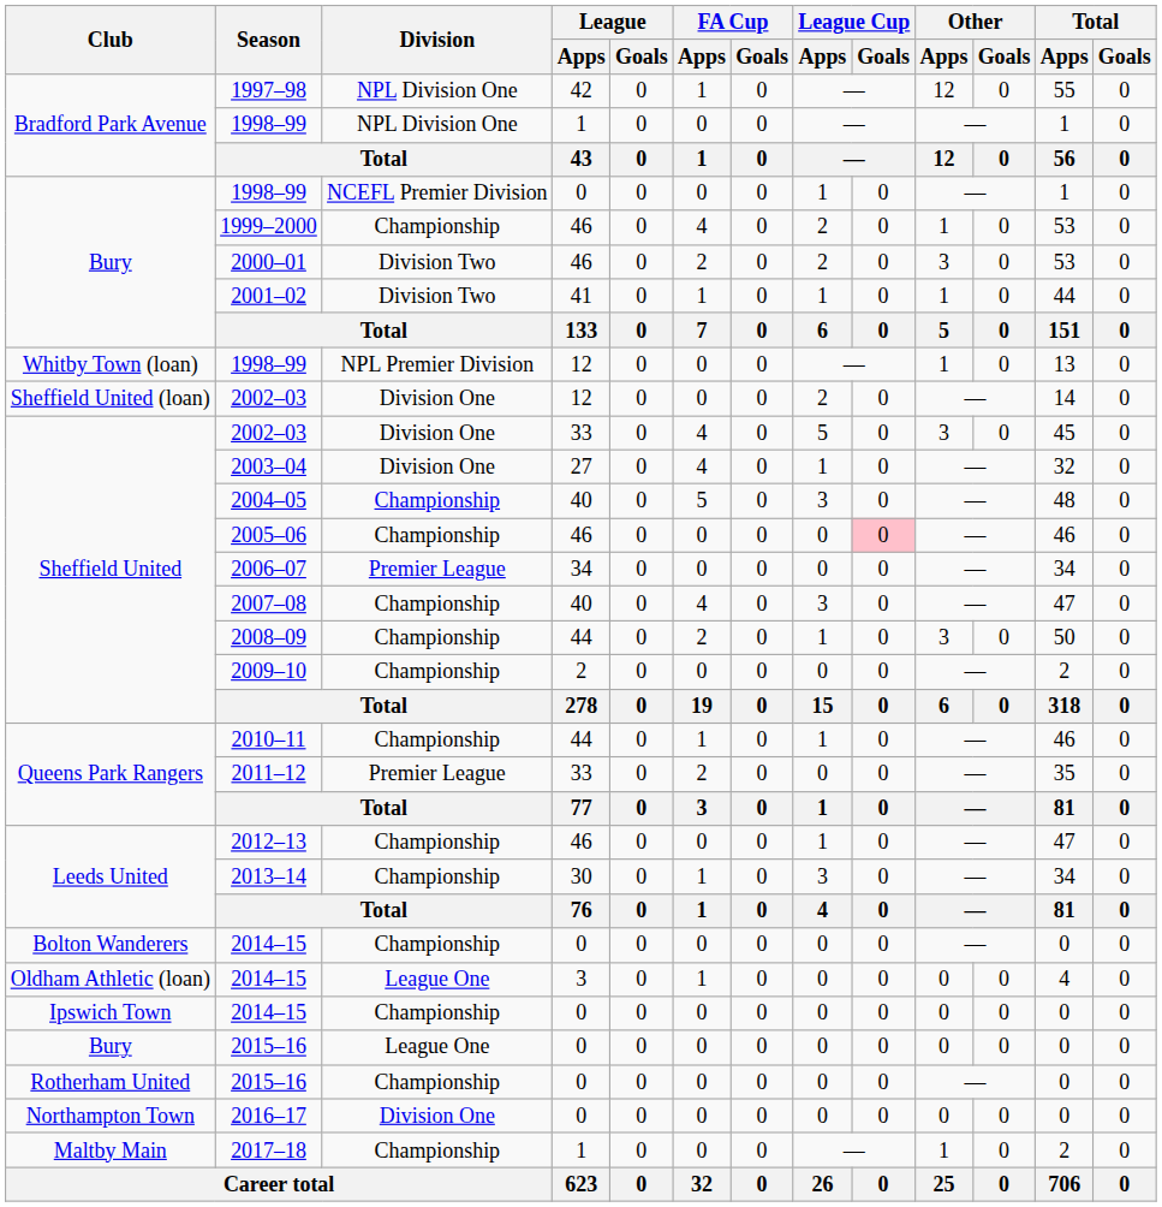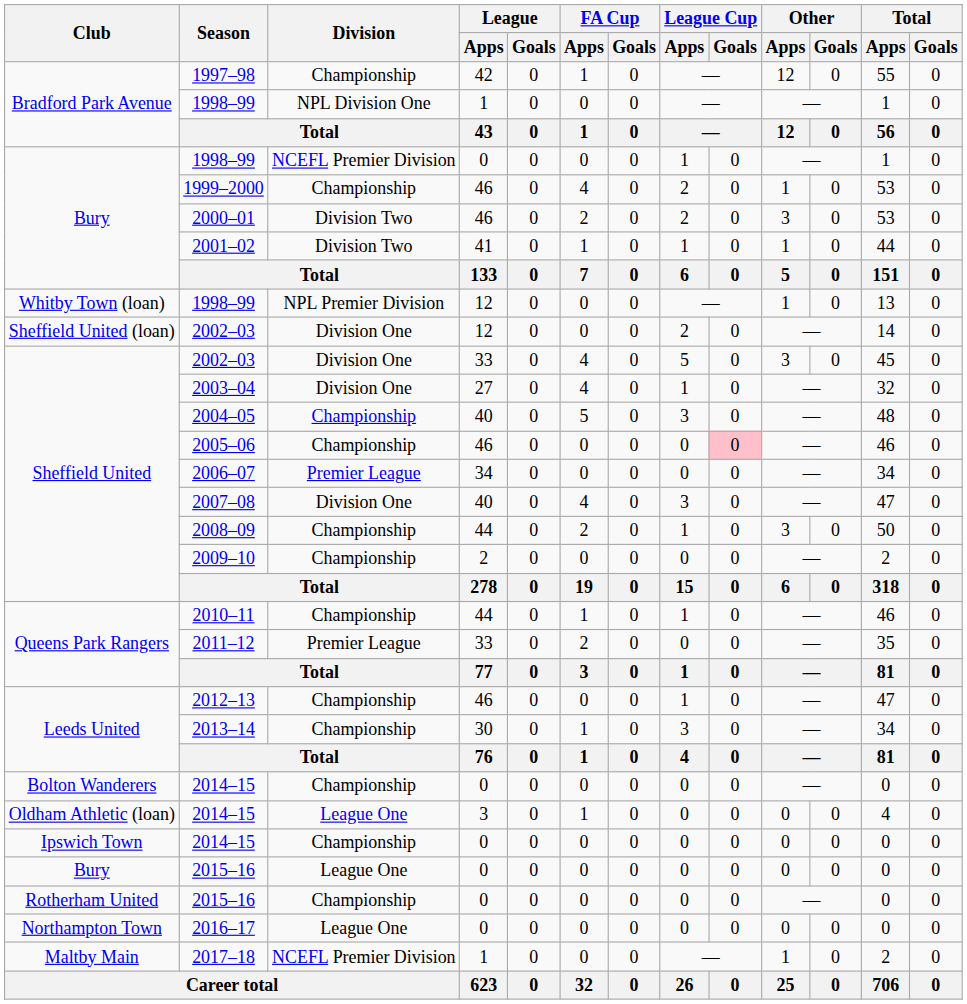 <table class="wikitable" style="text-align:center">
 <tr>
 <th rowspan="2">Club</th>
 <th rowspan="2">Season</th>
 <th rowspan="2">Division</th>
 <th colspan="2">League</th>
 <th colspan="2"><a href='#'>FA Cup</a></th>
 <th colspan="2"><a href='#'>League Cup</a></th>
 <th colspan="2">Other</th>
 <th colspan="2">Total</th>
 </tr>
 <tr>
 <th>Apps</th>
 <th>Goals</th>
 <th>Apps</th>
 <th>Goals</th>
 <th>Apps</th>
 <th>Goals</th>
 <th>Apps</th>
 <th>Goals</th>
 <th>Apps</th>
 <th>Goals</th>
 </tr>
 <tr>
 <td rowspan="3"><a href='#'>Bradford Park Avenue</a></td>
 <td><a href='#'>1997–98</a></td>
-<td><a href='#'>NPL</a> Division One</td>
+<td>Championship</td>
 <td>42</td>
 <td>0</td>
 <td>1</td>
 <td>0</td>
 <td colspan="2">—</td>
 <td>12</td>
 <td>0</td>
 <td>55</td>
 <td>0</td>
 </tr>
 <tr>
 <td><a href='#'>1998–99</a></td>
 <td>NPL Division One</td>
 <td>1</td>
 <td>0</td>
 <td>0</td>
 <td>0</td>
 <td colspan="2">—</td>
 <td colspan="2">—</td>
 <td>1</td>
 <td>0</td>
 </tr>
 <tr>
 <th colspan="2">Total</th>
 <th>43</th>
 <th>0</th>
 <th>1</th>
 <th>0</th>
 <th colspan="2">—</th>
 <th>12</th>
 <th>0</th>
 <th>56</th>
 <th>0</th>
 </tr>
 <tr>
 <td rowspan="5"><a href='#'>Bury</a></td>
 <td><a href='#'>1998–99</a></td>
 <td><a href='#'>NCEFL</a> Premier Division</td>
 <td>0</td>
 <td>0</td>
 <td>0</td>
 <td>0</td>
 <td>1</td>
 <td>0</td>
 <td colspan="2">—</td>
 <td>1</td>
 <td>0</td>
 </tr>
 <tr>
 <td><a href='#'>1999–2000</a></td>
 <td>Championship</td>
 <td>46</td>
 <td>0</td>
 <td>4</td>
 <td>0</td>
 <td>2</td>
 <td>0</td>
 <td>1</td>
 <td>0</td>
 <td>53</td>
 <td>0</td>
 </tr>
 <tr>
 <td><a href='#'>2000–01</a></td>
 <td>Division Two</td>
 <td>46</td>
 <td>0</td>
 <td>2</td>
 <td>0</td>
 <td>2</td>
 <td>0</td>
 <td>3</td>
 <td>0</td>
 <td>53</td>
 <td>0</td>
 </tr>
 <tr>
 <td><a href='#'>2001–02</a></td>
 <td>Division Two</td>
 <td>41</td>
 <td>0</td>
 <td>1</td>
 <td>0</td>
 <td>1</td>
 <td>0</td>
 <td>1</td>
 <td>0</td>
 <td>44</td>
 <td>0</td>
 </tr>
 <tr>
 <th colspan="2">Total</th>
 <th>133</th>
 <th>0</th>
 <th>7</th>
 <th>0</th>
 <th>6</th>
 <th>0</th>
 <th>5</th>
 <th>0</th>
 <th>151</th>
 <th>0</th>
 </tr>
 <tr>
 <td><a href='#'>Whitby Town</a> (loan)</td>
 <td><a href='#'>1998–99</a></td>
 <td>NPL Premier Division</td>
 <td>12</td>
 <td>0</td>
 <td>0</td>
 <td>0</td>
 <td colspan="2">—</td>
 <td>1</td>
 <td>0</td>
 <td>13</td>
 <td>0</td>
 </tr>
 <tr>
 <td><a href='#'>Sheffield United</a> (loan)</td>
 <td><a href='#'>2002–03</a></td>
 <td>Division One</td>
 <td>12</td>
 <td>0</td>
 <td>0</td>
 <td>0</td>
 <td>2</td>
 <td>0</td>
 <td colspan="2">—</td>
 <td>14</td>
 <td>0</td>
 </tr>
 <tr>
 <td rowspan="9"><a href='#'>Sheffield United</a></td>
 <td><a href='#'>2002–03</a></td>
 <td>Division One</td>
 <td>33</td>
 <td>0</td>
 <td>4</td>
 <td>0</td>
 <td>5</td>
 <td>0</td>
 <td>3</td>
 <td>0</td>
 <td>45</td>
 <td>0</td>
 </tr>
 <tr>
 <td><a href='#'>2003–04</a></td>
 <td>Division One</td>
 <td>27</td>
 <td>0</td>
 <td>4</td>
 <td>0</td>
 <td>1</td>
 <td>0</td>
 <td colspan="2">—</td>
 <td>32</td>
 <td>0</td>
 </tr>
 <tr>
 <td><a href='#'>2004–05</a></td>
 <td><a href='#'>Championship</a></td>
 <td>40</td>
 <td>0</td>
 <td>5</td>
 <td>0</td>
 <td>3</td>
 <td>0</td>
 <td colspan="2">—</td>
 <td>48</td>
 <td>0</td>
 </tr>
 <tr>
 <td><a href='#'>2005–06</a></td>
 <td>Championship</td>
 <td>46</td>
 <td>0</td>
 <td>0</td>
 <td>0</td>
 <td>0</td>
 <td style="background: pink;">0</td>
 <td colspan="2">—</td>
 <td>46</td>
 <td>0</td>
 </tr>
 <tr>
 <td><a href='#'>2006–07</a></td>
 <td><a href='#'>Premier League</a></td>
 <td>34</td>
 <td>0</td>
 <td>0</td>
 <td>0</td>
 <td>0</td>
 <td>0</td>
 <td colspan="2">—</td>
 <td>34</td>
 <td>0</td>
 </tr>
 <tr>
 <td><a href='#'>2007–08</a></td>
-<td>Championship</td>
+<td>Division One</td>
 <td>40</td>
 <td>0</td>
 <td>4</td>
 <td>0</td>
 <td>3</td>
 <td>0</td>
 <td colspan="2">—</td>
 <td>47</td>
 <td>0</td>
 </tr>
 <tr>
 <td><a href='#'>2008–09</a></td>
 <td>Championship</td>
 <td>44</td>
 <td>0</td>
 <td>2</td>
 <td>0</td>
 <td>1</td>
 <td>0</td>
 <td>3</td>
 <td>0</td>
 <td>50</td>
 <td>0</td>
 </tr>
 <tr>
 <td><a href='#'>2009–10</a></td>
 <td>Championship</td>
 <td>2</td>
 <td>0</td>
 <td>0</td>
 <td>0</td>
 <td>0</td>
 <td>0</td>
 <td colspan="2">—</td>
 <td>2</td>
 <td>0</td>
 </tr>
 <tr>
 <th colspan="2">Total</th>
 <th>278</th>
 <th>0</th>
 <th>19</th>
 <th>0</th>
 <th>15</th>
 <th>0</th>
 <th>6</th>
 <th>0</th>
 <th>318</th>
 <th>0</th>
 </tr>
 <tr>
 <td rowspan="3"><a href='#'>Queens Park Rangers</a></td>
 <td><a href='#'>2010–11</a></td>
 <td>Championship</td>
 <td>44</td>
 <td>0</td>
 <td>1</td>
 <td>0</td>
 <td>1</td>
 <td>0</td>
 <td colspan="2">—</td>
 <td>46</td>
 <td>0</td>
 </tr>
 <tr>
 <td><a href='#'>2011–12</a></td>
 <td>Premier League</td>
 <td>33</td>
 <td>0</td>
 <td>2</td>
 <td>0</td>
 <td>0</td>
 <td>0</td>
 <td colspan="2">—</td>
 <td>35</td>
 <td>0</td>
 </tr>
 <tr>
 <th colspan="2">Total</th>
 <th>77</th>
 <th>0</th>
 <th>3</th>
 <th>0</th>
 <th>1</th>
 <th>0</th>
 <th colspan="2">—</th>
 <th>81</th>
 <th>0</th>
 </tr>
 <tr>
 <td rowspan="3"><a href='#'>Leeds United</a></td>
 <td><a href='#'>2012–13</a></td>
 <td>Championship</td>
 <td>46</td>
 <td>0</td>
 <td>0</td>
 <td>0</td>
 <td>1</td>
 <td>0</td>
 <td colspan="2">—</td>
 <td>47</td>
 <td>0</td>
 </tr>
 <tr>
 <td><a href='#'>2013–14</a></td>
 <td>Championship</td>
 <td>30</td>
 <td>0</td>
 <td>1</td>
 <td>0</td>
 <td>3</td>
 <td>0</td>
 <td colspan="2">—</td>
 <td>34</td>
 <td>0</td>
 </tr>
 <tr>
 <th colspan="2">Total</th>
 <th>76</th>
 <th>0</th>
 <th>1</th>
 <th>0</th>
 <th>4</th>
 <th>0</th>
 <th colspan="2">—</th>
 <th>81</th>
 <th>0</th>
 </tr>
 <tr>
 <td><a href='#'>Bolton Wanderers</a></td>
 <td><a href='#'>2014–15</a></td>
 <td>Championship</td>
 <td>0</td>
 <td>0</td>
 <td>0</td>
 <td>0</td>
 <td>0</td>
 <td>0</td>
 <td colspan="2">—</td>
 <td>0</td>
 <td>0</td>
 </tr>
 <tr>
 <td><a href='#'>Oldham Athletic</a> (loan)</td>
 <td><a href='#'>2014–15</a></td>
 <td><a href='#'>League One</a></td>
 <td>3</td>
 <td>0</td>
 <td>1</td>
 <td>0</td>
 <td>0</td>
 <td>0</td>
 <td>0</td>
 <td>0</td>
 <td>4</td>
 <td>0</td>
 </tr>
 <tr>
 <td><a href='#'>Ipswich Town</a></td>
 <td><a href='#'>2014–15</a></td>
 <td>Championship</td>
 <td>0</td>
 <td>0</td>
 <td>0</td>
 <td>0</td>
 <td>0</td>
 <td>0</td>
 <td>0</td>
 <td>0</td>
 <td>0</td>
 <td>0</td>
 </tr>
 <tr>
 <td><a href='#'>Bury</a></td>
 <td><a href='#'>2015–16</a></td>
 <td>League One</td>
 <td>0</td>
 <td>0</td>
 <td>0</td>
 <td>0</td>
 <td>0</td>
 <td>0</td>
 <td>0</td>
 <td>0</td>
 <td>0</td>
 <td>0</td>
 </tr>
 <tr>
 <td><a href='#'>Rotherham United</a></td>
 <td><a href='#'>2015–16</a></td>
 <td>Championship</td>
 <td>0</td>
 <td>0</td>
 <td>0</td>
 <td>0</td>
 <td>0</td>
 <td>0</td>
 <td colspan="2">—</td>
 <td>0</td>
 <td>0</td>
 </tr>
 <tr>
 <td><a href='#'>Northampton Town</a></td>
 <td><a href='#'>2016–17</a></td>
-<td><a href='#'>Division One</a></td>
+<td>League One</td>
 <td>0</td>
 <td>0</td>
 <td>0</td>
 <td>0</td>
 <td>0</td>
 <td>0</td>
 <td>0</td>
 <td>0</td>
 <td>0</td>
 <td>0</td>
 </tr>
 <tr>
 <td><a href='#'>Maltby Main</a></td>
 <td><a href='#'>2017–18</a></td>
-<td>Championship</td>
+<td><a href='#'>NCEFL</a> Premier Division</td>
 <td>1</td>
 <td>0</td>
 <td>0</td>
 <td>0</td>
 <td colspan="2">—</td>
 <td>1</td>
 <td>0</td>
 <td>2</td>
 <td>0</td>
 </tr>
 <tr>
 <th colspan="3">Career total</th>
 <th>623</th>
 <th>0</th>
 <th>32</th>
 <th>0</th>
 <th>26</th>
 <th>0</th>
 <th>25</th>
 <th>0</th>
 <th>706</th>
 <th>0</th>
 </tr>
 </table>
